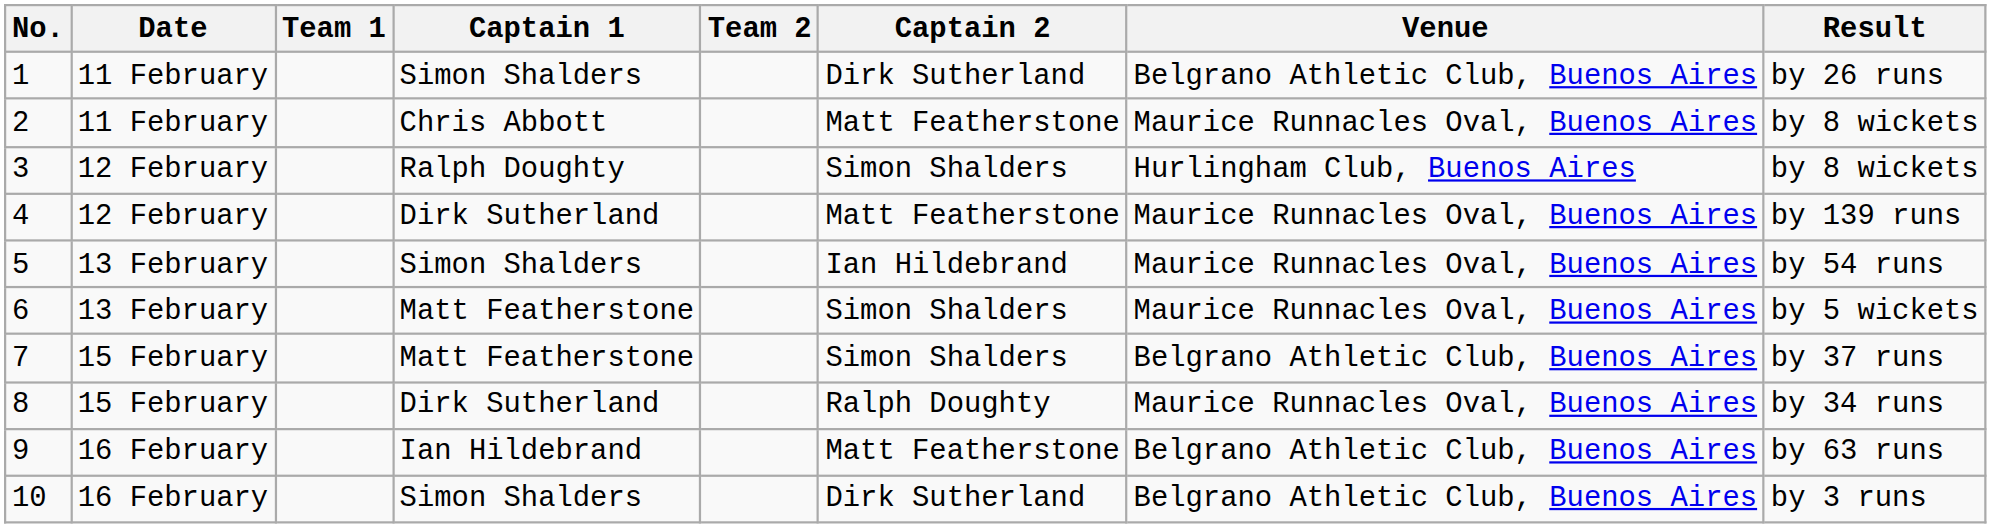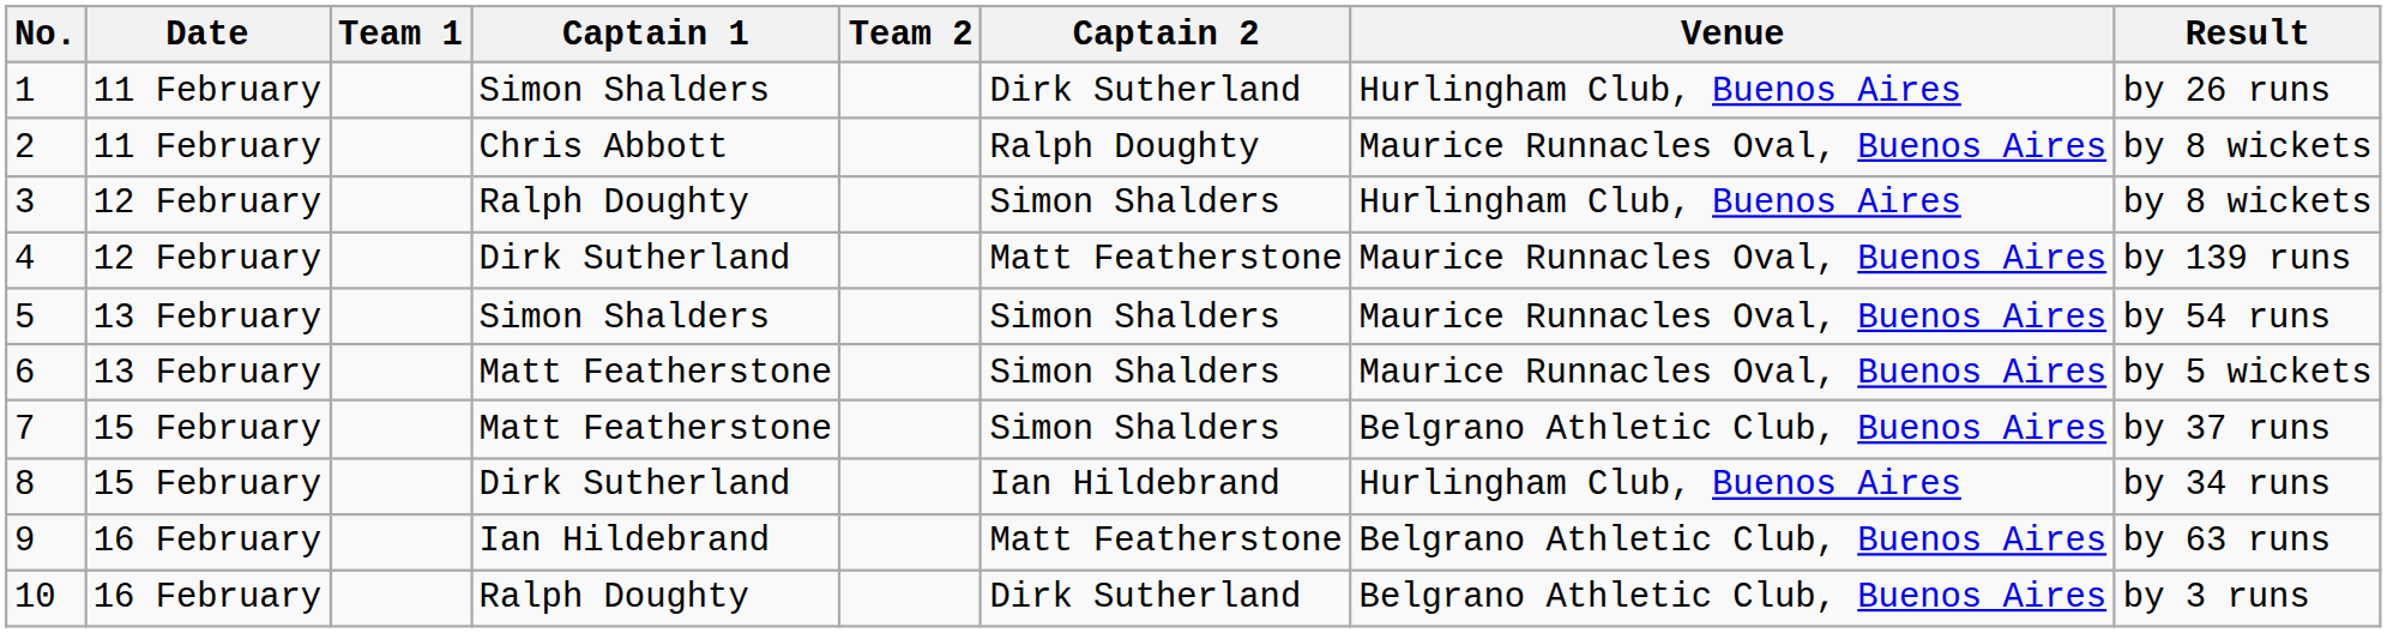 <table class="wikitable">
 <tr>
 <th>No.</th>
 <th>Date</th>
 <th>Team 1</th>
 <th>Captain 1</th>
 <th>Team 2</th>
 <th>Captain 2</th>
 <th>Venue</th>
 <th>Result</th>
 </tr>
 <tr>
 <td>1</td>
 <td>11 February</td>
 <td></td>
 <td>Simon Shalders</td>
 <td></td>
 <td>Dirk Sutherland</td>
-<td>Belgrano Athletic Club, <a href='#'>Buenos Aires</a></td>
+<td>Hurlingham Club, <a href='#'>Buenos Aires</a></td>
 <td> by 26 runs</td>
 </tr>
 <tr>
 <td>2</td>
 <td>11 February</td>
 <td></td>
 <td>Chris Abbott</td>
 <td></td>
-<td>Matt Featherstone</td>
+<td>Ralph Doughty</td>
 <td>Maurice Runnacles Oval, <a href='#'>Buenos Aires</a></td>
 <td> by 8 wickets</td>
 </tr>
 <tr>
 <td>3</td>
 <td>12 February</td>
 <td></td>
 <td>Ralph Doughty</td>
 <td></td>
 <td>Simon Shalders</td>
 <td>Hurlingham Club, <a href='#'>Buenos Aires</a></td>
 <td> by 8 wickets</td>
 </tr>
 <tr>
 <td>4</td>
 <td>12 February</td>
 <td></td>
 <td>Dirk Sutherland</td>
 <td></td>
 <td>Matt Featherstone</td>
 <td>Maurice Runnacles Oval, <a href='#'>Buenos Aires</a></td>
 <td> by 139 runs</td>
 </tr>
 <tr>
 <td>5</td>
 <td>13 February</td>
 <td></td>
 <td>Simon Shalders</td>
 <td></td>
-<td>Ian Hildebrand</td>
+<td>Simon Shalders</td>
 <td>Maurice Runnacles Oval, <a href='#'>Buenos Aires</a></td>
 <td> by 54 runs</td>
 </tr>
 <tr>
 <td>6</td>
 <td>13 February</td>
 <td></td>
 <td>Matt Featherstone</td>
 <td></td>
 <td>Simon Shalders</td>
 <td>Maurice Runnacles Oval, <a href='#'>Buenos Aires</a></td>
 <td> by 5 wickets</td>
 </tr>
 <tr>
 <td>7</td>
 <td>15 February</td>
 <td></td>
 <td>Matt Featherstone</td>
 <td></td>
 <td>Simon Shalders</td>
 <td>Belgrano Athletic Club, <a href='#'>Buenos Aires</a></td>
 <td> by 37 runs</td>
 </tr>
 <tr>
 <td>8</td>
 <td>15 February</td>
 <td></td>
 <td>Dirk Sutherland</td>
 <td></td>
-<td>Ralph Doughty</td>
-<td>Maurice Runnacles Oval, <a href='#'>Buenos Aires</a></td>
+<td>Ian Hildebrand</td>
+<td>Hurlingham Club, <a href='#'>Buenos Aires</a></td>
 <td> by 34 runs</td>
 </tr>
 <tr>
 <td>9</td>
 <td>16 February</td>
 <td></td>
 <td>Ian Hildebrand</td>
 <td></td>
 <td>Matt Featherstone</td>
 <td>Belgrano Athletic Club, <a href='#'>Buenos Aires</a></td>
 <td> by 63 runs</td>
 </tr>
 <tr>
 <td>10</td>
 <td>16 February</td>
 <td></td>
-<td>Simon Shalders</td>
+<td>Ralph Doughty</td>
 <td></td>
 <td>Dirk Sutherland</td>
 <td>Belgrano Athletic Club, <a href='#'>Buenos Aires</a></td>
 <td> by 3 runs</td>
 </tr>
 </table>
